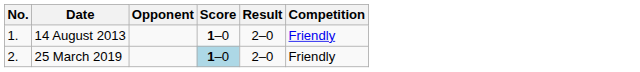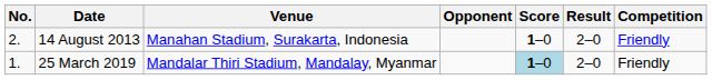 <table class="wikitable" style="font-size:100%;">
 <tr>
 <th>No.</th>
 <th>Date</th>
+<th>Venue</th>
 <th>Opponent</th>
 <th>Score</th>
 <th>Result</th>
 <th>Competition</th>
 </tr>
 <tr>
-<td>1.</td>
+<td>2.</td>
 <td>14 August 2013</td>
+<td><a href='#'>Manahan Stadium</a>, <a href='#'>Surakarta</a>, Indonesia</td>
 <td></td>
 <td align=center><strong>1</strong>–0</td>
 <td align=center>2–0</td>
 <td><a href='#'>Friendly</a></td>
 </tr>
 <tr>
-<td>2.</td>
+<td>1.</td>
 <td>25 March 2019</td>
+<td><a href='#'>Mandalar Thiri Stadium</a>, <a href='#'>Mandalay</a>, Myanmar</td>
 <td></td>
 <td align=center style="background: lightblue;"><strong>1</strong>–0</td>
 <td align=center>2–0</td>
 <td>Friendly</td>
 </tr>
 </table>
